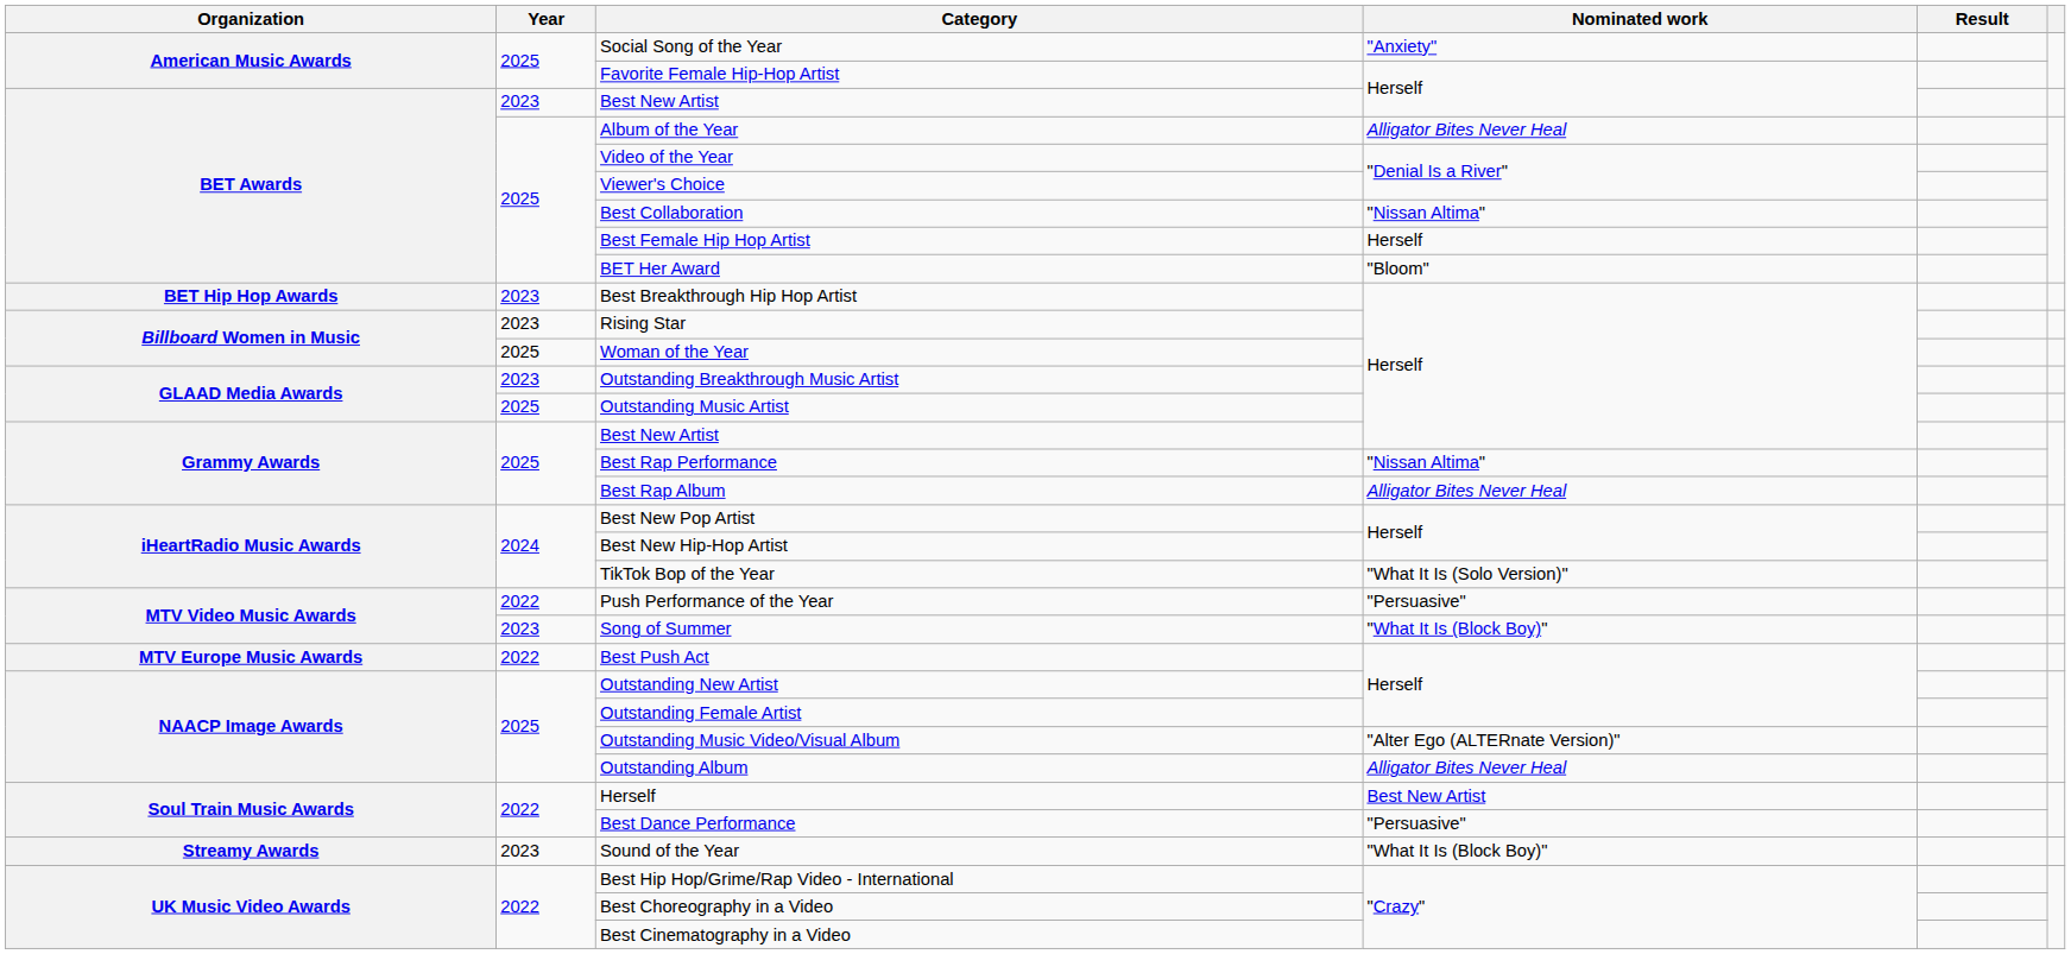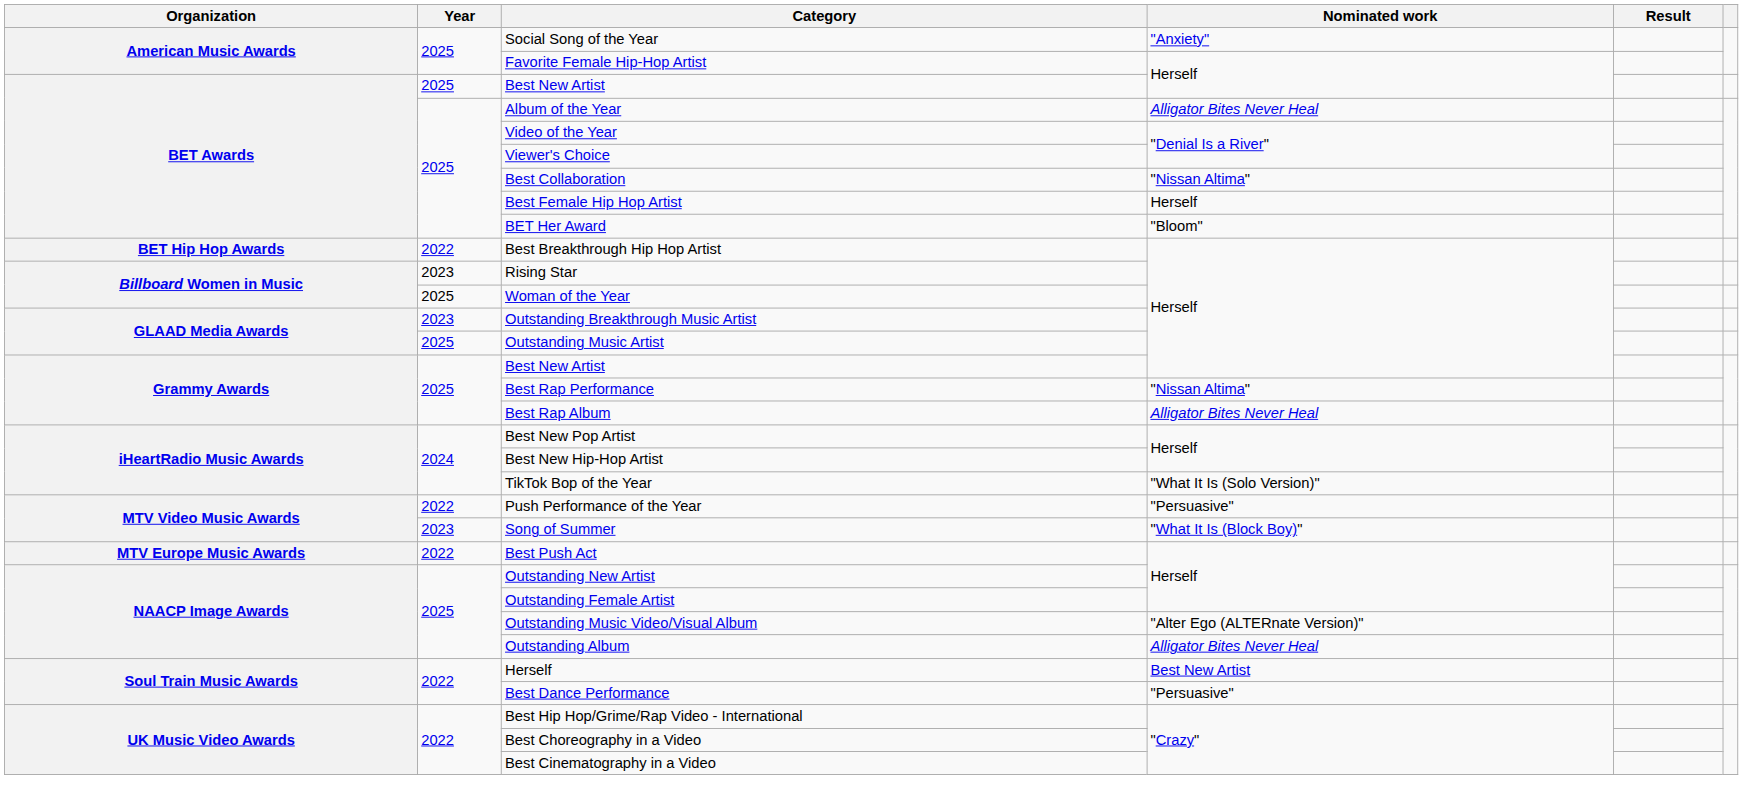 <table class="wikitable sortable plainrowheaders" style="width: 95%;">
 <tr>
 <th scope="col">Organization</th>
 <th scope="col">Year</th>
 <th scope="col">Category</th>
 <th scope="col">Nominated work</th>
 <th scope="col">Result</th>
 <th scope="col" class="unsortable"></th>
 </tr>
 <tr>
 <th rowspan="2" scope="row"><a href='#'>American Music Awards</a></th>
 <td rowspan="2"><a href='#'>2025</a></td>
 <td>Social Song of the Year</td>
 <td><a href='#'>"Anxiety"</a></td>
 <td></td>
 <td rowspan="2"></td>
 </tr>
 <tr>
 <td><a href='#'>Favorite Female Hip-Hop Artist</a></td>
 <td rowspan="2">Herself</td>
 <td></td>
 </tr>
 <tr>
 <th rowspan="7" scope="row"><a href='#'>BET Awards</a></th>
-<td><a href='#'>2023</a></td>
+<td><a href='#'>2025</a></td>
 <td><a href='#'>Best New Artist</a></td>
 <td></td>
 <td></td>
 </tr>
 <tr>
 <td rowspan="6"><a href='#'>2025</a></td>
 <td><a href='#'>Album of the Year</a></td>
 <td><em><a href='#'>Alligator Bites Never Heal</a></em></td>
 <td></td>
 <td rowspan="6"></td>
 </tr>
 <tr>
 <td><a href='#'>Video of the Year</a></td>
 <td rowspan="2">"<a href='#'>Denial Is a River</a>"</td>
 <td></td>
 </tr>
 <tr>
 <td><a href='#'>Viewer's Choice</a></td>
 <td></td>
 </tr>
 <tr>
 <td><a href='#'>Best Collaboration</a></td>
 <td>"<a href='#'>Nissan Altima</a>"</td>
 <td></td>
 </tr>
 <tr>
 <td><a href='#'>Best Female Hip Hop Artist</a></td>
 <td>Herself</td>
 <td></td>
 </tr>
 <tr>
 <td><a href='#'>BET Her Award</a></td>
 <td>"Bloom"</td>
 <td></td>
 </tr>
 <tr>
 <th scope="row"><a href='#'>BET Hip Hop Awards</a></th>
-<td><a href='#'>2023</a></td>
+<td><a href='#'>2022</a></td>
 <td>Best Breakthrough Hip Hop Artist</td>
 <td rowspan="6">Herself</td>
 <td></td>
 <td></td>
 </tr>
 <tr>
 <th rowspan="2" scope="row"><a href='#'><em>Billboard</em> Women in Music</a></th>
 <td>2023</td>
 <td>Rising Star</td>
 <td></td>
 <td></td>
 </tr>
 <tr>
 <td>2025</td>
 <td><a href='#'>Woman of the Year</a></td>
 <td></td>
 <td></td>
 </tr>
 <tr>
 <th rowspan="2" scope="row"><a href='#'>GLAAD Media Awards</a></th>
 <td><a href='#'>2023</a></td>
 <td><a href='#'>Outstanding Breakthrough Music Artist</a></td>
 <td></td>
 <td style="text-align:center;"></td>
 </tr>
 <tr>
 <td><a href='#'>2025</a></td>
 <td><a href='#'>Outstanding Music Artist</a></td>
 <td></td>
 <td style="text-align:center;"></td>
 </tr>
 <tr>
 <th rowspan="3" scope="row"><a href='#'>Grammy Awards</a></th>
 <td rowspan="3"><a href='#'>2025</a></td>
 <td><a href='#'>Best New Artist</a></td>
 <td></td>
 <td rowspan="3"></td>
 </tr>
 <tr>
 <td><a href='#'>Best Rap Performance</a></td>
 <td>"<a href='#'>Nissan Altima</a>"</td>
 <td></td>
 </tr>
 <tr>
 <td><a href='#'>Best Rap Album</a></td>
 <td><em><a href='#'>Alligator Bites Never Heal</a></em></td>
 <td></td>
 </tr>
 <tr>
 <th rowspan="3" scope="row"><a href='#'>iHeartRadio Music Awards</a></th>
 <td rowspan="3"><a href='#'>2024</a></td>
 <td>Best New Pop Artist</td>
 <td rowspan="2">Herself</td>
 <td></td>
 <td rowspan="3"></td>
 </tr>
 <tr>
 <td>Best New Hip-Hop Artist</td>
 <td></td>
 </tr>
 <tr>
 <td>TikTok Bop of the Year</td>
 <td>"What It Is (Solo Version)"</td>
 <td></td>
 </tr>
 <tr>
 <th scope="row" rowspan="2"><a href='#'>MTV Video Music Awards</a></th>
 <td><a href='#'>2022</a></td>
 <td>Push Performance of the Year</td>
 <td>"Persuasive"</td>
 <td></td>
 <td></td>
 </tr>
 <tr>
 <td><a href='#'>2023</a></td>
 <td><a href='#'>Song of Summer</a></td>
 <td>"<a href='#'>What It Is (Block Boy)</a>" </td>
 <td></td>
 <td></td>
 </tr>
 <tr>
 <th scope="row"><a href='#'>MTV Europe Music Awards</a></th>
 <td><a href='#'>2022</a></td>
 <td><a href='#'>Best Push Act</a></td>
 <td rowspan="3">Herself</td>
 <td></td>
 <td></td>
 </tr>
 <tr>
 <th rowspan="4" scope="row"><a href='#'>NAACP Image Awards</a></th>
 <td rowspan="4"><a href='#'>2025</a></td>
 <td><a href='#'>Outstanding New Artist</a></td>
 <td></td>
 <td rowspan="4"></td>
 </tr>
 <tr>
 <td><a href='#'>Outstanding Female Artist</a></td>
 <td></td>
 </tr>
 <tr>
 <td><a href='#'>Outstanding Music Video/Visual Album</a></td>
 <td>"Alter Ego (ALTERnate Version)" </td>
 <td></td>
 </tr>
 <tr>
 <td><a href='#'>Outstanding Album</a></td>
 <td><em><a href='#'>Alligator Bites Never Heal</a></em></td>
 <td></td>
 </tr>
 <tr>
 <th scope="row" rowspan="2"><a href='#'>Soul Train Music Awards</a></th>
 <td rowspan="2"><a href='#'>2022</a></td>
 <td>Herself</td>
 <td><a href='#'>Best New Artist</a></td>
 <td></td>
 <td rowspan="2"></td>
 </tr>
 <tr>
 <td><a href='#'>Best Dance Performance</a></td>
 <td>"Persuasive"</td>
 <td></td>
 </tr>
 <tr>
-<th scope="row"><a href='#'>Streamy Awards</a></th>
-<td>2023</td>
-<td>Sound of the Year</td>
-<td>"What It Is (Block Boy)"</td>
-<td></td>
-<td></td>
-</tr>
-<tr>
 <th rowspan="3" scope="row"><a href='#'>UK Music Video Awards</a></th>
 <td rowspan="3"><a href='#'>2022</a></td>
 <td>Best Hip Hop/Grime/Rap Video - International</td>
 <td rowspan="3">"<a href='#'>Crazy</a>"</td>
 <td></td>
 <td rowspan="3"><br></td>
 </tr>
 <tr>
 <td>Best Choreography in a Video</td>
 <td></td>
 </tr>
 <tr>
 <td>Best Cinematography in a Video</td>
 <td></td>
 </tr>
 </table>
